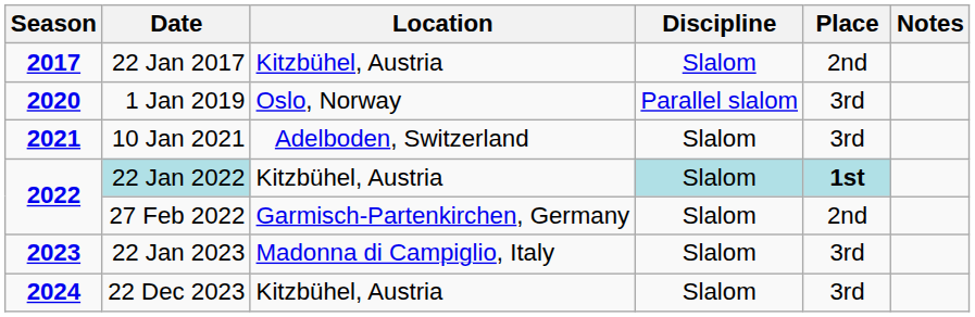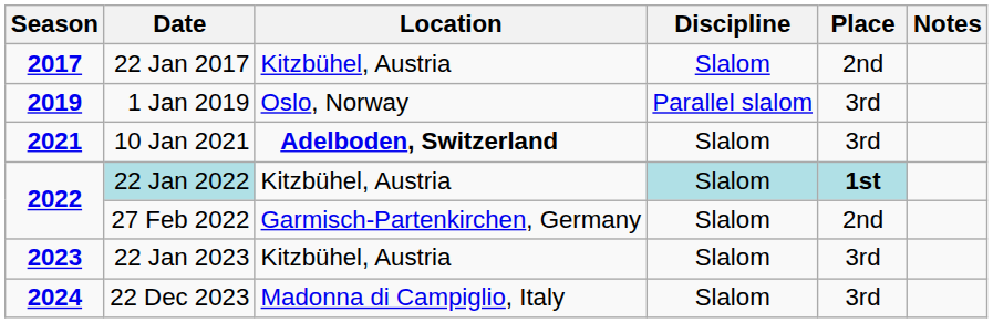 <table class=wikitable style="text-align:center">
 <tr>
 <th>Season</th>
 <th>Date</th>
 <th>Location</th>
 <th>Discipline</th>
 <th> Place </th>
 <th>Notes</th>
 </tr>
 <tr>
 <td><strong><a href='#'>2017</a></strong></td>
 <td align=right>22 Jan 2017</td>
 <td align=left> <a href='#'>Kitzbühel</a>, Austria</td>
 <td><a href='#'>Slalom</a></td>
 <td>2nd</td>
 <td></td>
 </tr>
 <tr>
-<td><strong><a href='#'>2020</a></strong></td>
+<td><strong><a href='#'>2019</a></strong></td>
 <td align=right>1 Jan 2019</td>
 <td align=left> <a href='#'>Oslo</a>, Norway</td>
 <td><a href='#'>Parallel slalom</a></td>
 <td>3rd</td>
 <td></td>
 </tr>
 <tr>
 <td><strong><a href='#'>2021</a></strong></td>
 <td align="right">10 Jan 2021</td>
-<td align="left">   <a href='#'>Adelboden</a>, Switzerland</td>
+<td align="left"><strong>   <a href='#'>Adelboden</a>, Switzerland</strong></td>
 <td>Slalom</td>
 <td>3rd</td>
 <td></td>
 </tr>
 <tr>
 <td rowspan=2><strong><a href='#'>2022</a></strong></td>
 <td align=right bgcolor="#BOEOE6">22 Jan 2022</td>
 <td align=left> Kitzbühel, Austria</td>
 <td bgcolor="#BOEOE6">Slalom</td>
 <td bgcolor="#BOEOE6"><strong>1st</strong></td>
 <td></td>
 </tr>
 <tr>
 <td align="right">27 Feb 2022</td>
 <td align="left"> <a href='#'>Garmisch-Partenkirchen</a>, Germany</td>
 <td>Slalom</td>
 <td>2nd</td>
 <td></td>
 </tr>
 <tr>
 <td><strong><a href='#'>2023</a></strong></td>
 <td align=right>22 Jan 2023</td>
-<td align=left> <a href='#'>Madonna di Campiglio</a>, Italy</td>
+<td align=left> Kitzbühel, Austria</td>
 <td>Slalom</td>
 <td>3rd</td>
 <td></td>
 </tr>
 <tr>
 <td><a href='#'><strong>2024</strong></a></td>
 <td>22 Dec 2023</td>
-<td align=left> Kitzbühel, Austria</td>
+<td align=left> <a href='#'>Madonna di Campiglio</a>, Italy</td>
 <td>Slalom</td>
 <td>3rd</td>
 <td></td>
 </tr>
 </table>
